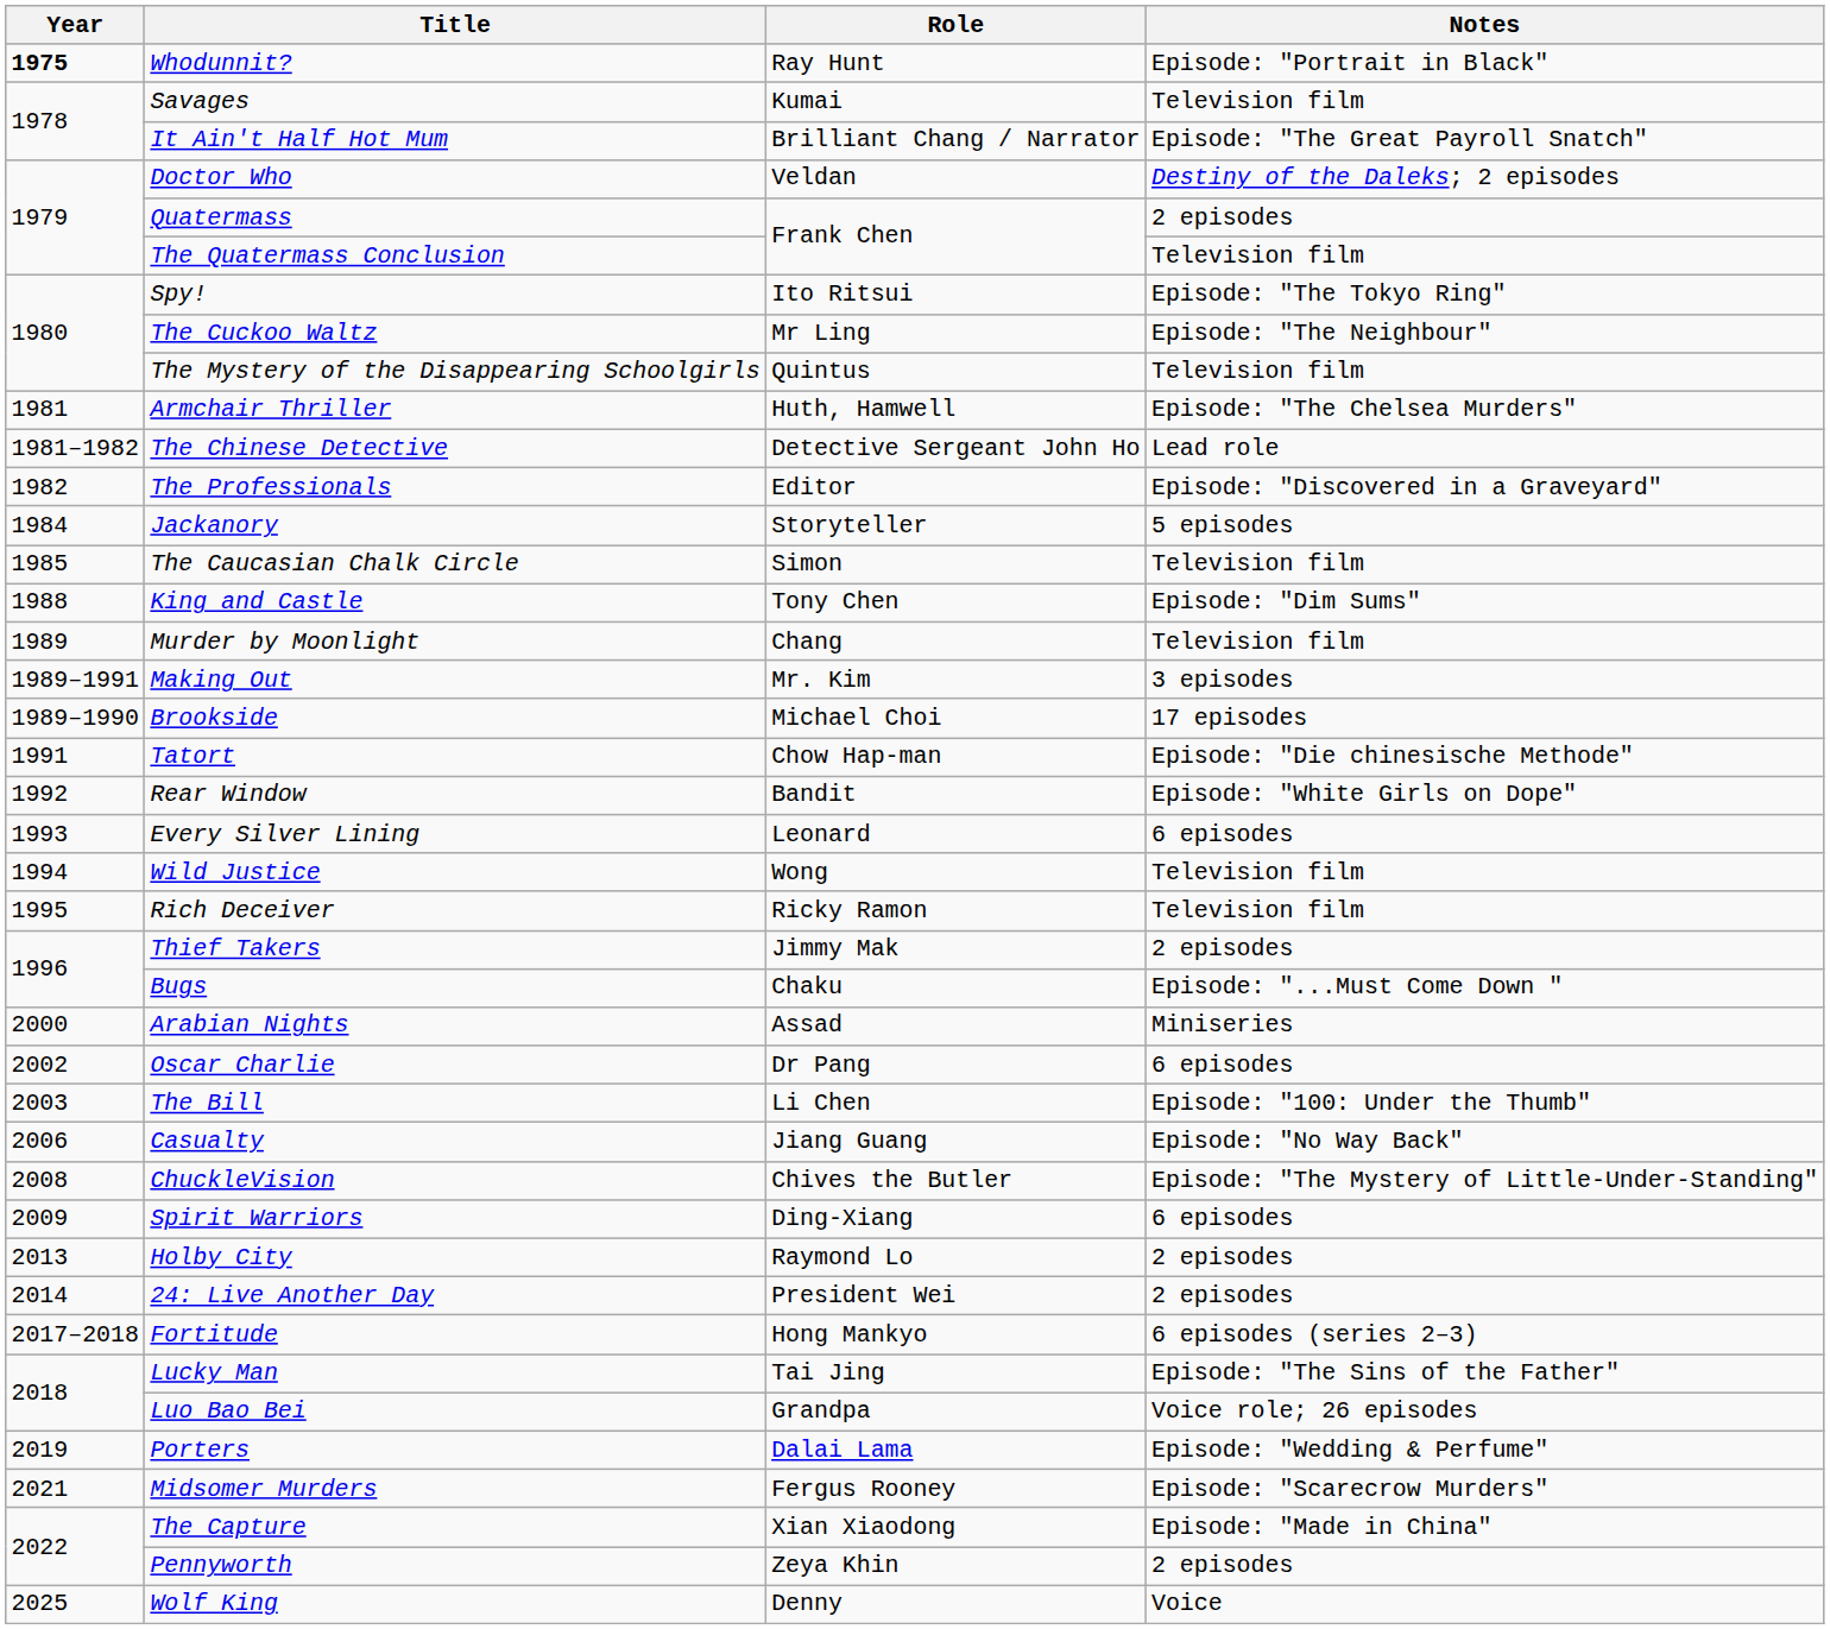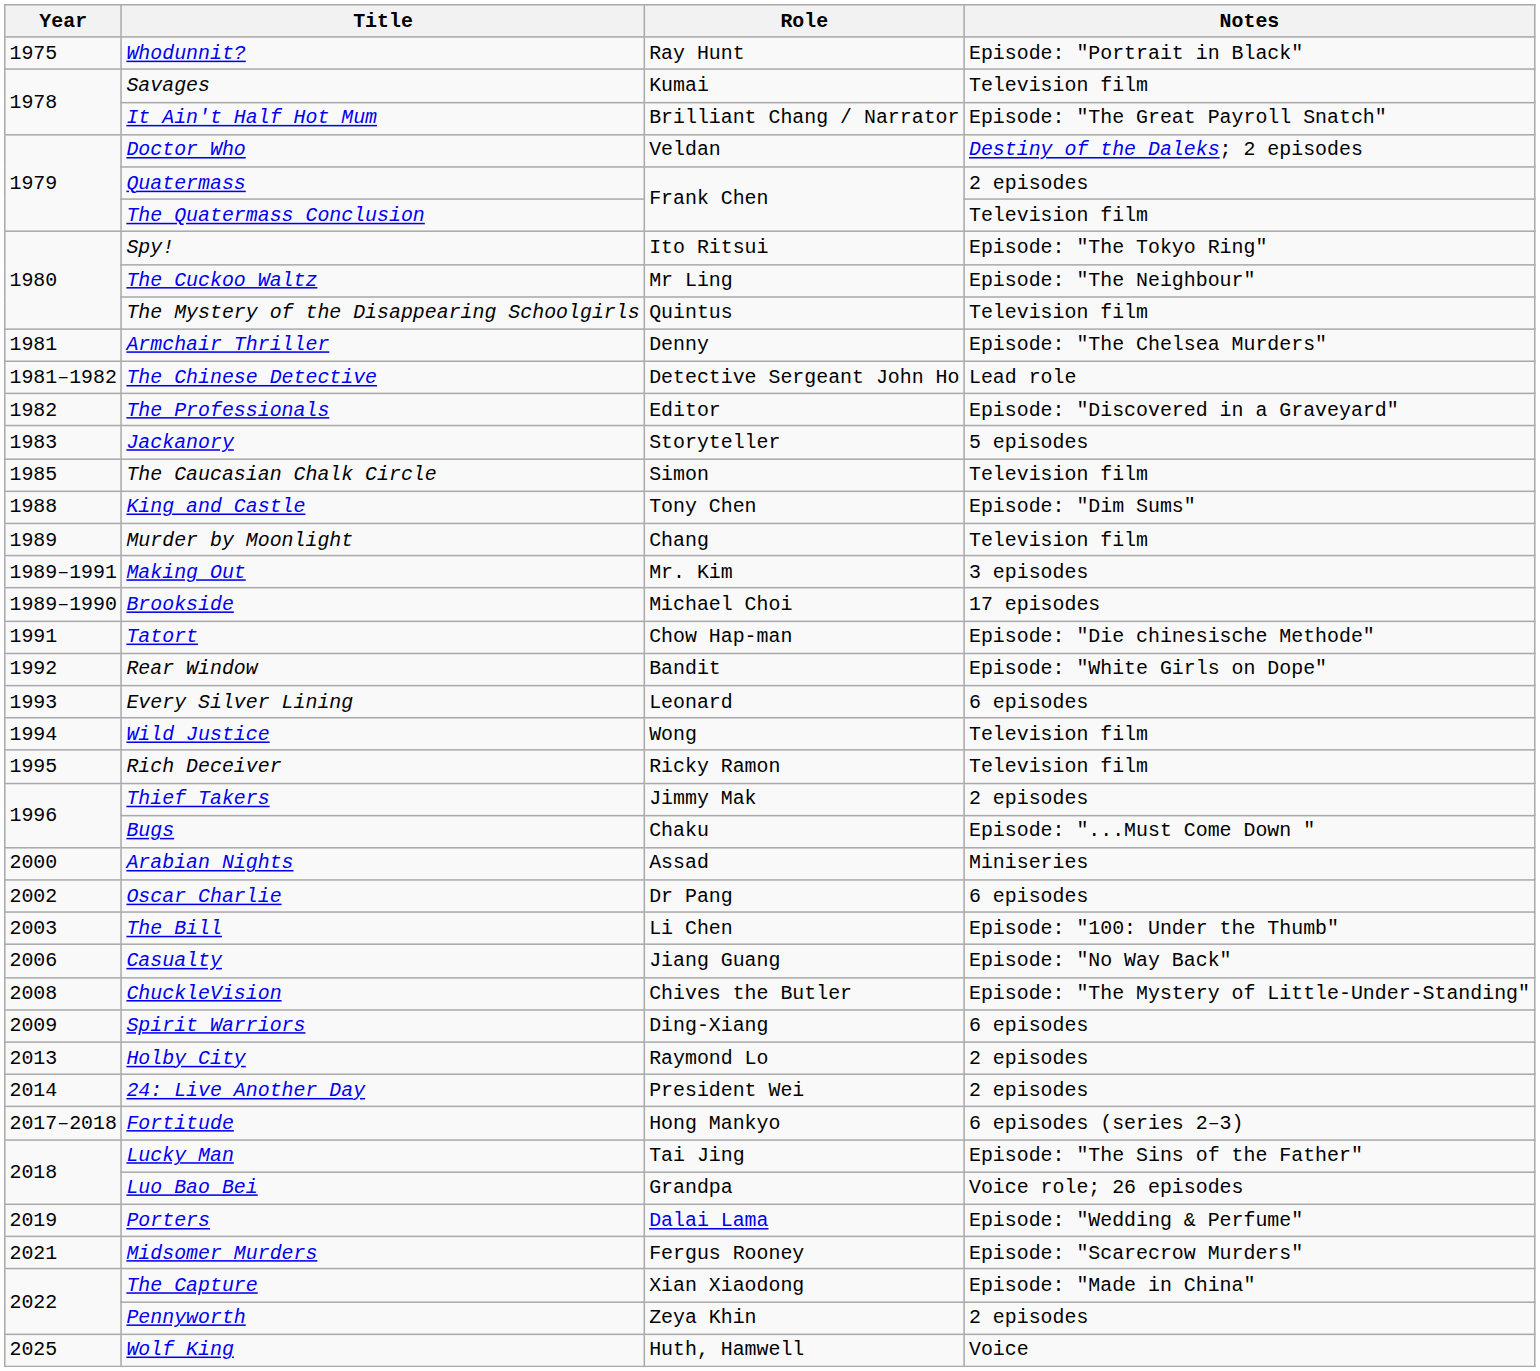 <table class="wikitable sortable">
 <tr>
 <th>Year</th>
 <th>Title</th>
 <th>Role</th>
 <th class="unsortable">Notes</th>
 </tr>
 <tr>
-<td><strong>1975</strong></td>
+<td>1975</td>
 <td><em><a href='#'>Whodunnit?</a></em></td>
 <td>Ray Hunt</td>
 <td>Episode: "Portrait in Black"</td>
 </tr>
 <tr>
 <td rowspan="2">1978</td>
 <td><em>Savages</em></td>
 <td>Kumai</td>
 <td>Television film</td>
 </tr>
 <tr>
 <td><em><a href='#'>It Ain't Half Hot Mum</a></em></td>
 <td>Brilliant Chang / Narrator</td>
 <td>Episode: "The Great Payroll Snatch"</td>
 </tr>
 <tr>
 <td rowspan="3">1979</td>
 <td><em><a href='#'>Doctor Who</a></em></td>
 <td>Veldan</td>
 <td><em><a href='#'>Destiny of the Daleks</a></em>; 2 episodes</td>
 </tr>
 <tr>
 <td><em><a href='#'>Quatermass</a></em></td>
 <td rowspan="2">Frank Chen</td>
 <td>2 episodes</td>
 </tr>
 <tr>
 <td><em><a href='#'>The Quatermass Conclusion</a></em></td>
 <td>Television film</td>
 </tr>
 <tr>
 <td rowspan="3">1980</td>
 <td><em>Spy!</em></td>
 <td>Ito Ritsui</td>
 <td>Episode: "The Tokyo Ring"</td>
 </tr>
 <tr>
 <td><em><a href='#'>The Cuckoo Waltz</a></em></td>
 <td>Mr Ling</td>
 <td>Episode: "The Neighbour"</td>
 </tr>
 <tr>
 <td><em>The Mystery of the Disappearing Schoolgirls</em></td>
 <td>Quintus</td>
 <td>Television film</td>
 </tr>
 <tr>
 <td>1981</td>
 <td><em><a href='#'>Armchair Thriller</a></em></td>
-<td>Huth, Hamwell</td>
+<td>Denny</td>
 <td>Episode: "The Chelsea Murders"</td>
 </tr>
 <tr>
 <td>1981–1982</td>
 <td><em><a href='#'>The Chinese Detective</a></em></td>
 <td>Detective Sergeant John Ho</td>
 <td>Lead role</td>
 </tr>
 <tr>
 <td>1982</td>
 <td><em><a href='#'>The Professionals</a></em></td>
 <td>Editor</td>
 <td>Episode: "Discovered in a Graveyard"</td>
 </tr>
 <tr>
-<td>1984</td>
+<td>1983</td>
 <td><em><a href='#'>Jackanory</a></em></td>
 <td>Storyteller</td>
 <td>5 episodes</td>
 </tr>
 <tr>
 <td>1985</td>
 <td><em>The Caucasian Chalk Circle</em></td>
 <td>Simon</td>
 <td>Television film</td>
 </tr>
 <tr>
 <td>1988</td>
 <td><em><a href='#'>King and Castle</a></em></td>
 <td>Tony Chen</td>
 <td>Episode: "Dim Sums"</td>
 </tr>
 <tr>
 <td>1989</td>
 <td><em>Murder by Moonlight</em></td>
 <td>Chang</td>
 <td>Television film</td>
 </tr>
 <tr>
 <td>1989–1991</td>
 <td><em><a href='#'>Making Out</a></em></td>
 <td>Mr. Kim</td>
 <td>3 episodes</td>
 </tr>
 <tr>
 <td>1989–1990</td>
 <td><em><a href='#'>Brookside</a></em></td>
 <td>Michael Choi</td>
 <td>17 episodes</td>
 </tr>
 <tr>
 <td>1991</td>
 <td><em><a href='#'>Tatort</a></em></td>
 <td>Chow Hap-man</td>
 <td>Episode: "Die chinesische Methode"</td>
 </tr>
 <tr>
 <td>1992</td>
 <td><em>Rear Window</em></td>
 <td>Bandit</td>
 <td>Episode: "White Girls on Dope"</td>
 </tr>
 <tr>
 <td>1993</td>
 <td><em>Every Silver Lining</em></td>
 <td>Leonard</td>
 <td>6 episodes</td>
 </tr>
 <tr>
 <td>1994</td>
 <td><em><a href='#'>Wild Justice</a></em></td>
 <td>Wong</td>
 <td>Television film</td>
 </tr>
 <tr>
 <td>1995</td>
 <td><em>Rich Deceiver</em></td>
 <td>Ricky Ramon</td>
 <td>Television film</td>
 </tr>
 <tr>
 <td rowspan="2">1996</td>
 <td><em><a href='#'>Thief Takers</a></em></td>
 <td>Jimmy Mak</td>
 <td>2 episodes</td>
 </tr>
 <tr>
 <td><em><a href='#'>Bugs</a></em></td>
 <td>Chaku</td>
 <td>Episode: "...Must Come Down "</td>
 </tr>
 <tr>
 <td>2000</td>
 <td><em><a href='#'>Arabian Nights</a></em></td>
 <td>Assad</td>
 <td>Miniseries</td>
 </tr>
 <tr>
 <td>2002</td>
 <td><em><a href='#'>Oscar Charlie</a></em></td>
 <td>Dr Pang</td>
 <td>6 episodes</td>
 </tr>
 <tr>
 <td>2003</td>
 <td><em><a href='#'>The Bill</a></em></td>
 <td>Li Chen</td>
 <td>Episode: "100: Under the Thumb"</td>
 </tr>
 <tr>
 <td>2006</td>
 <td><em><a href='#'>Casualty</a></em></td>
 <td>Jiang Guang</td>
 <td>Episode: "No Way Back"</td>
 </tr>
 <tr>
 <td>2008</td>
 <td><em><a href='#'>ChuckleVision</a></em></td>
 <td>Chives the Butler</td>
 <td>Episode: "The Mystery of Little-Under-Standing"</td>
 </tr>
 <tr>
 <td>2009</td>
 <td><em><a href='#'>Spirit Warriors</a></em></td>
 <td>Ding-Xiang</td>
 <td>6 episodes</td>
 </tr>
 <tr>
 <td>2013</td>
 <td><em><a href='#'>Holby City</a></em></td>
 <td>Raymond Lo</td>
 <td>2 episodes</td>
 </tr>
 <tr>
 <td>2014</td>
 <td><em><a href='#'>24: Live Another Day</a></em></td>
 <td>President Wei</td>
 <td>2 episodes</td>
 </tr>
 <tr>
 <td>2017–2018</td>
 <td><em><a href='#'>Fortitude</a></em></td>
 <td>Hong Mankyo</td>
 <td>6 episodes (series 2–3)</td>
 </tr>
 <tr>
 <td rowspan="2">2018</td>
 <td><em><a href='#'>Lucky Man</a></em></td>
 <td>Tai Jing</td>
 <td>Episode: "The Sins of the Father"</td>
 </tr>
 <tr>
 <td><em><a href='#'>Luo Bao Bei</a></em></td>
 <td>Grandpa</td>
 <td>Voice role; 26 episodes</td>
 </tr>
 <tr>
 <td>2019</td>
 <td><em><a href='#'>Porters</a></em></td>
 <td><a href='#'>Dalai Lama</a></td>
 <td>Episode: "Wedding & Perfume"</td>
 </tr>
 <tr>
 <td>2021</td>
 <td><em><a href='#'>Midsomer Murders</a></em></td>
 <td>Fergus Rooney</td>
 <td>Episode: "Scarecrow Murders"</td>
 </tr>
 <tr>
 <td rowspan="2">2022</td>
 <td><em><a href='#'>The Capture</a></em></td>
 <td>Xian Xiaodong</td>
 <td>Episode: "Made in China"</td>
 </tr>
 <tr>
 <td><em><a href='#'>Pennyworth</a></em></td>
 <td>Zeya Khin</td>
 <td>2 episodes</td>
 </tr>
 <tr>
 <td>2025</td>
 <td><em><a href='#'>Wolf King</a></em></td>
-<td>Denny</td>
+<td>Huth, Hamwell</td>
 <td>Voice</td>
 </tr>
 </table>
